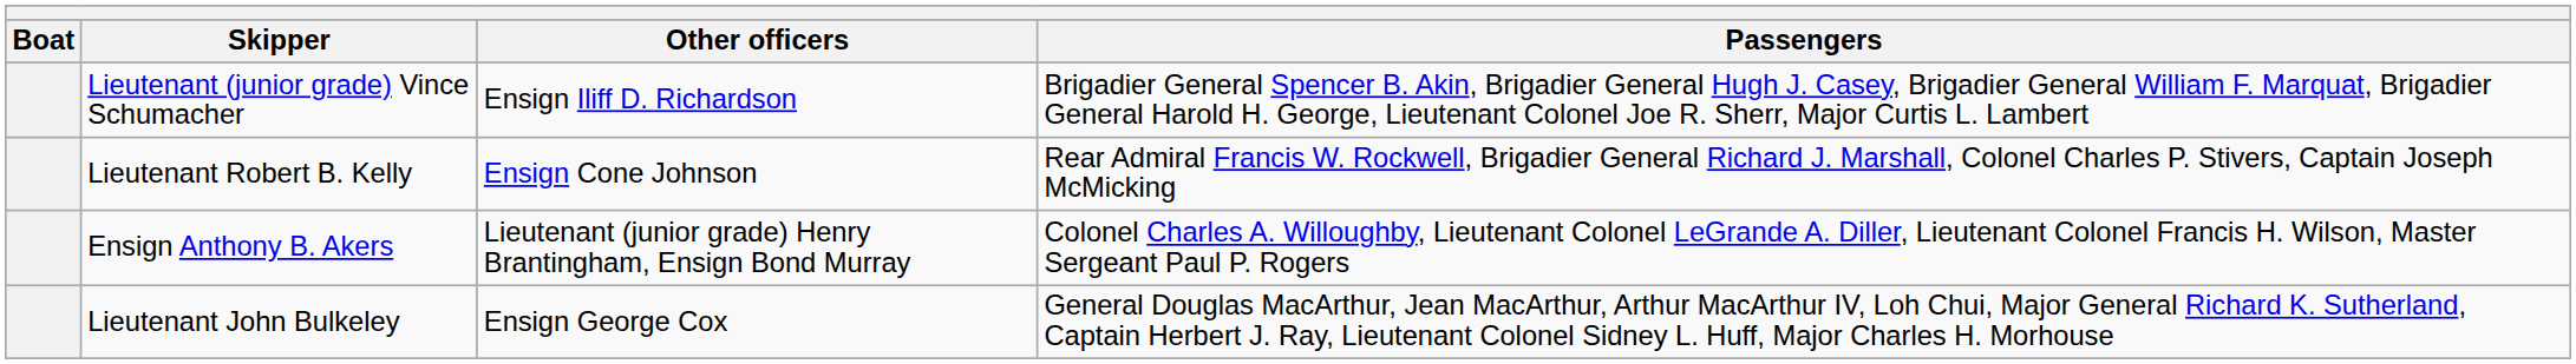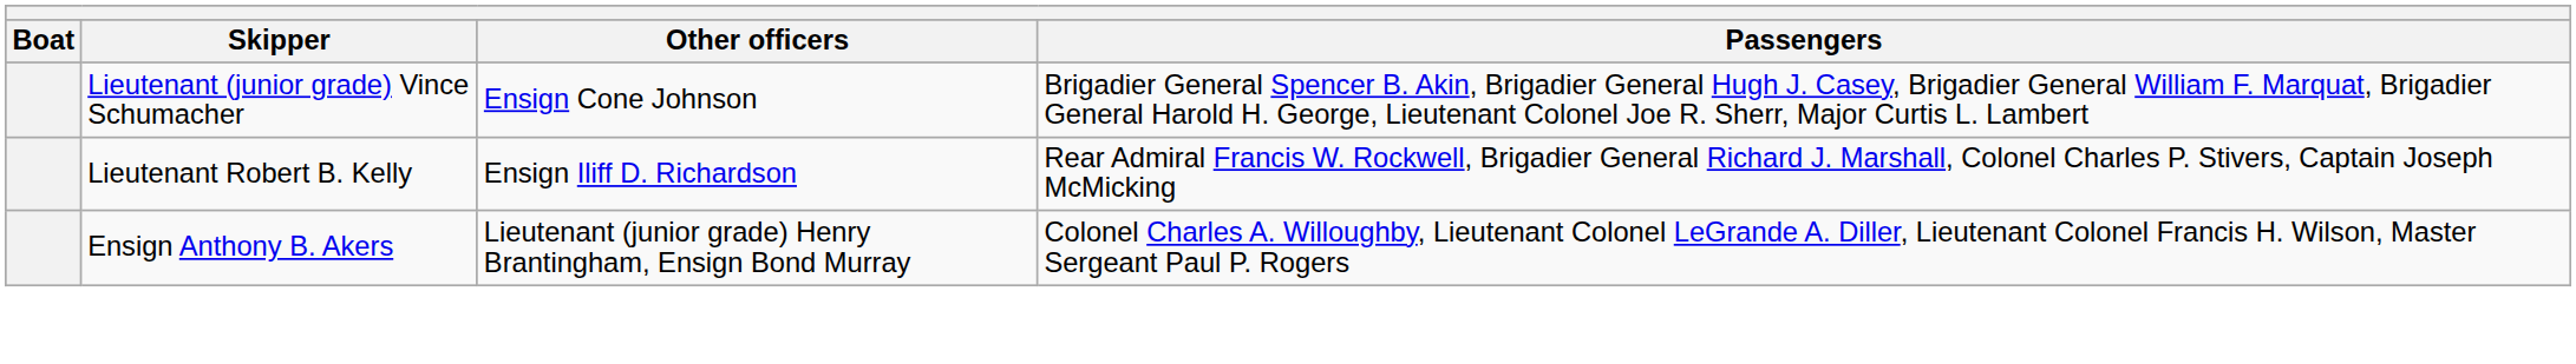 <table class="wikitable plainrowheaders mw-collapsible mw-collapsed" style="width: 100%; font-size: 86%">
 <tr>
 <th colspan="4"></th>
 </tr>
 <tr>
 <th scope="col">Boat</th>
 <th scope="col">Skipper</th>
 <th scope="col">Other officers</th>
 <th scope="col">Passengers</th>
 </tr>
 <tr>
 <th scope="row"></th>
 <td><a href='#'>Lieutenant (junior grade)</a> Vince Schumacher</td>
-<td>Ensign <a href='#'>Iliff D. Richardson</a></td>
+<td><a href='#'>Ensign</a> Cone Johnson</td>
 <td>Brigadier General <a href='#'>Spencer B. Akin</a>, Brigadier General <a href='#'>Hugh J. Casey</a>, Brigadier General <a href='#'>William F. Marquat</a>, Brigadier General Harold H. George, Lieutenant Colonel Joe R. Sherr, Major Curtis L. Lambert</td>
 </tr>
 <tr>
 <th scope="row"></th>
 <td>Lieutenant Robert B. Kelly</td>
-<td><a href='#'>Ensign</a> Cone Johnson</td>
+<td>Ensign <a href='#'>Iliff D. Richardson</a></td>
 <td>Rear Admiral <a href='#'>Francis W. Rockwell</a>, Brigadier General <a href='#'>Richard J. Marshall</a>, Colonel Charles P. Stivers, Captain Joseph McMicking</td>
 </tr>
 <tr>
 <th scope="row"></th>
 <td>Ensign <a href='#'>Anthony B. Akers</a></td>
 <td>Lieutenant (junior grade) Henry Brantingham, Ensign Bond Murray</td>
 <td>Colonel <a href='#'>Charles A. Willoughby</a>, Lieutenant Colonel <a href='#'>LeGrande A. Diller</a>, Lieutenant Colonel Francis H. Wilson, Master Sergeant Paul P. Rogers</td>
 </tr>
-<tr>
-<th scope="row"></th>
-<td>Lieutenant John Bulkeley</td>
-<td>Ensign George Cox</td>
-<td>General Douglas MacArthur, Jean MacArthur, Arthur MacArthur IV, Loh Chui, Major General <a href='#'>Richard K. Sutherland</a>, Captain Herbert J. Ray, Lieutenant Colonel Sidney L. Huff, Major Charles H. Morhouse</td>
-</tr>
 </table>
